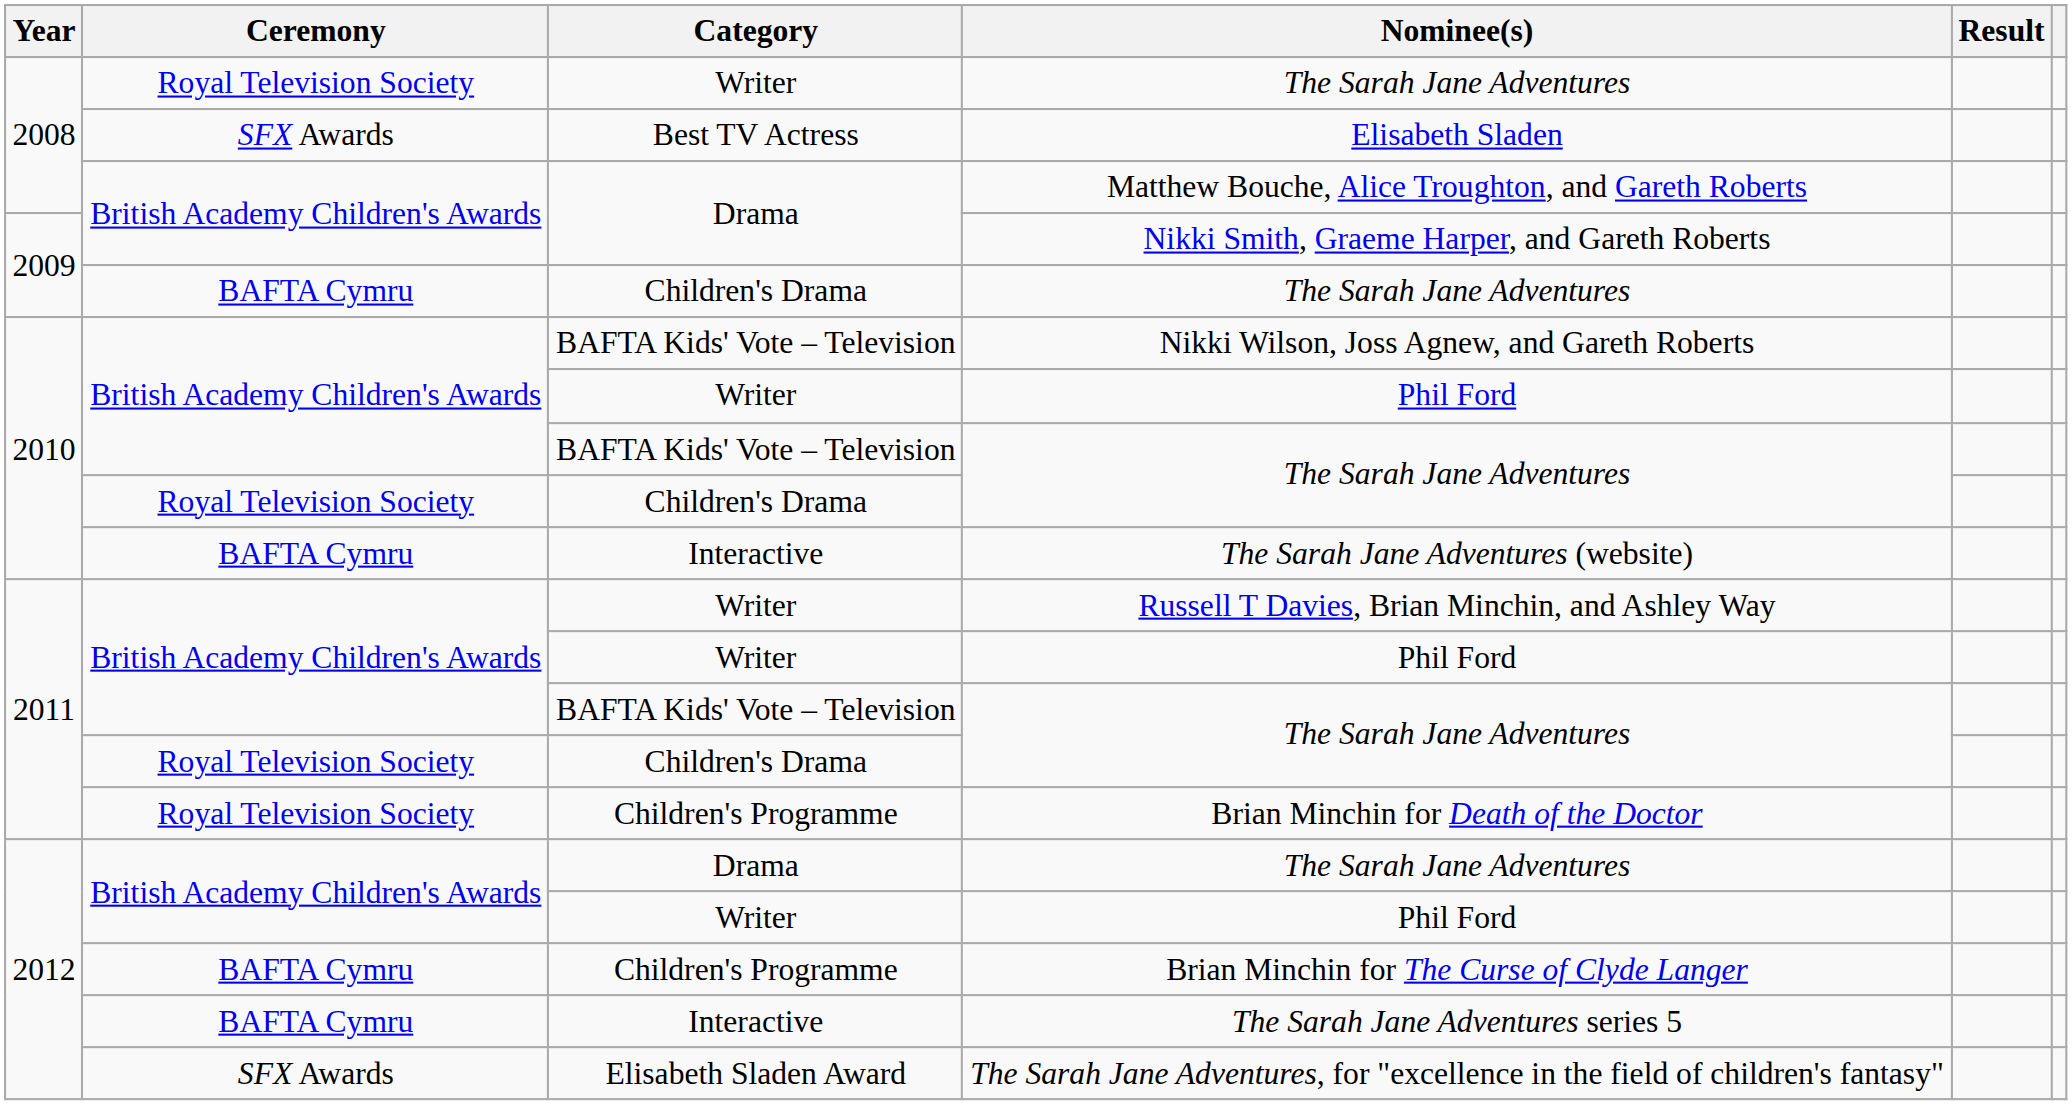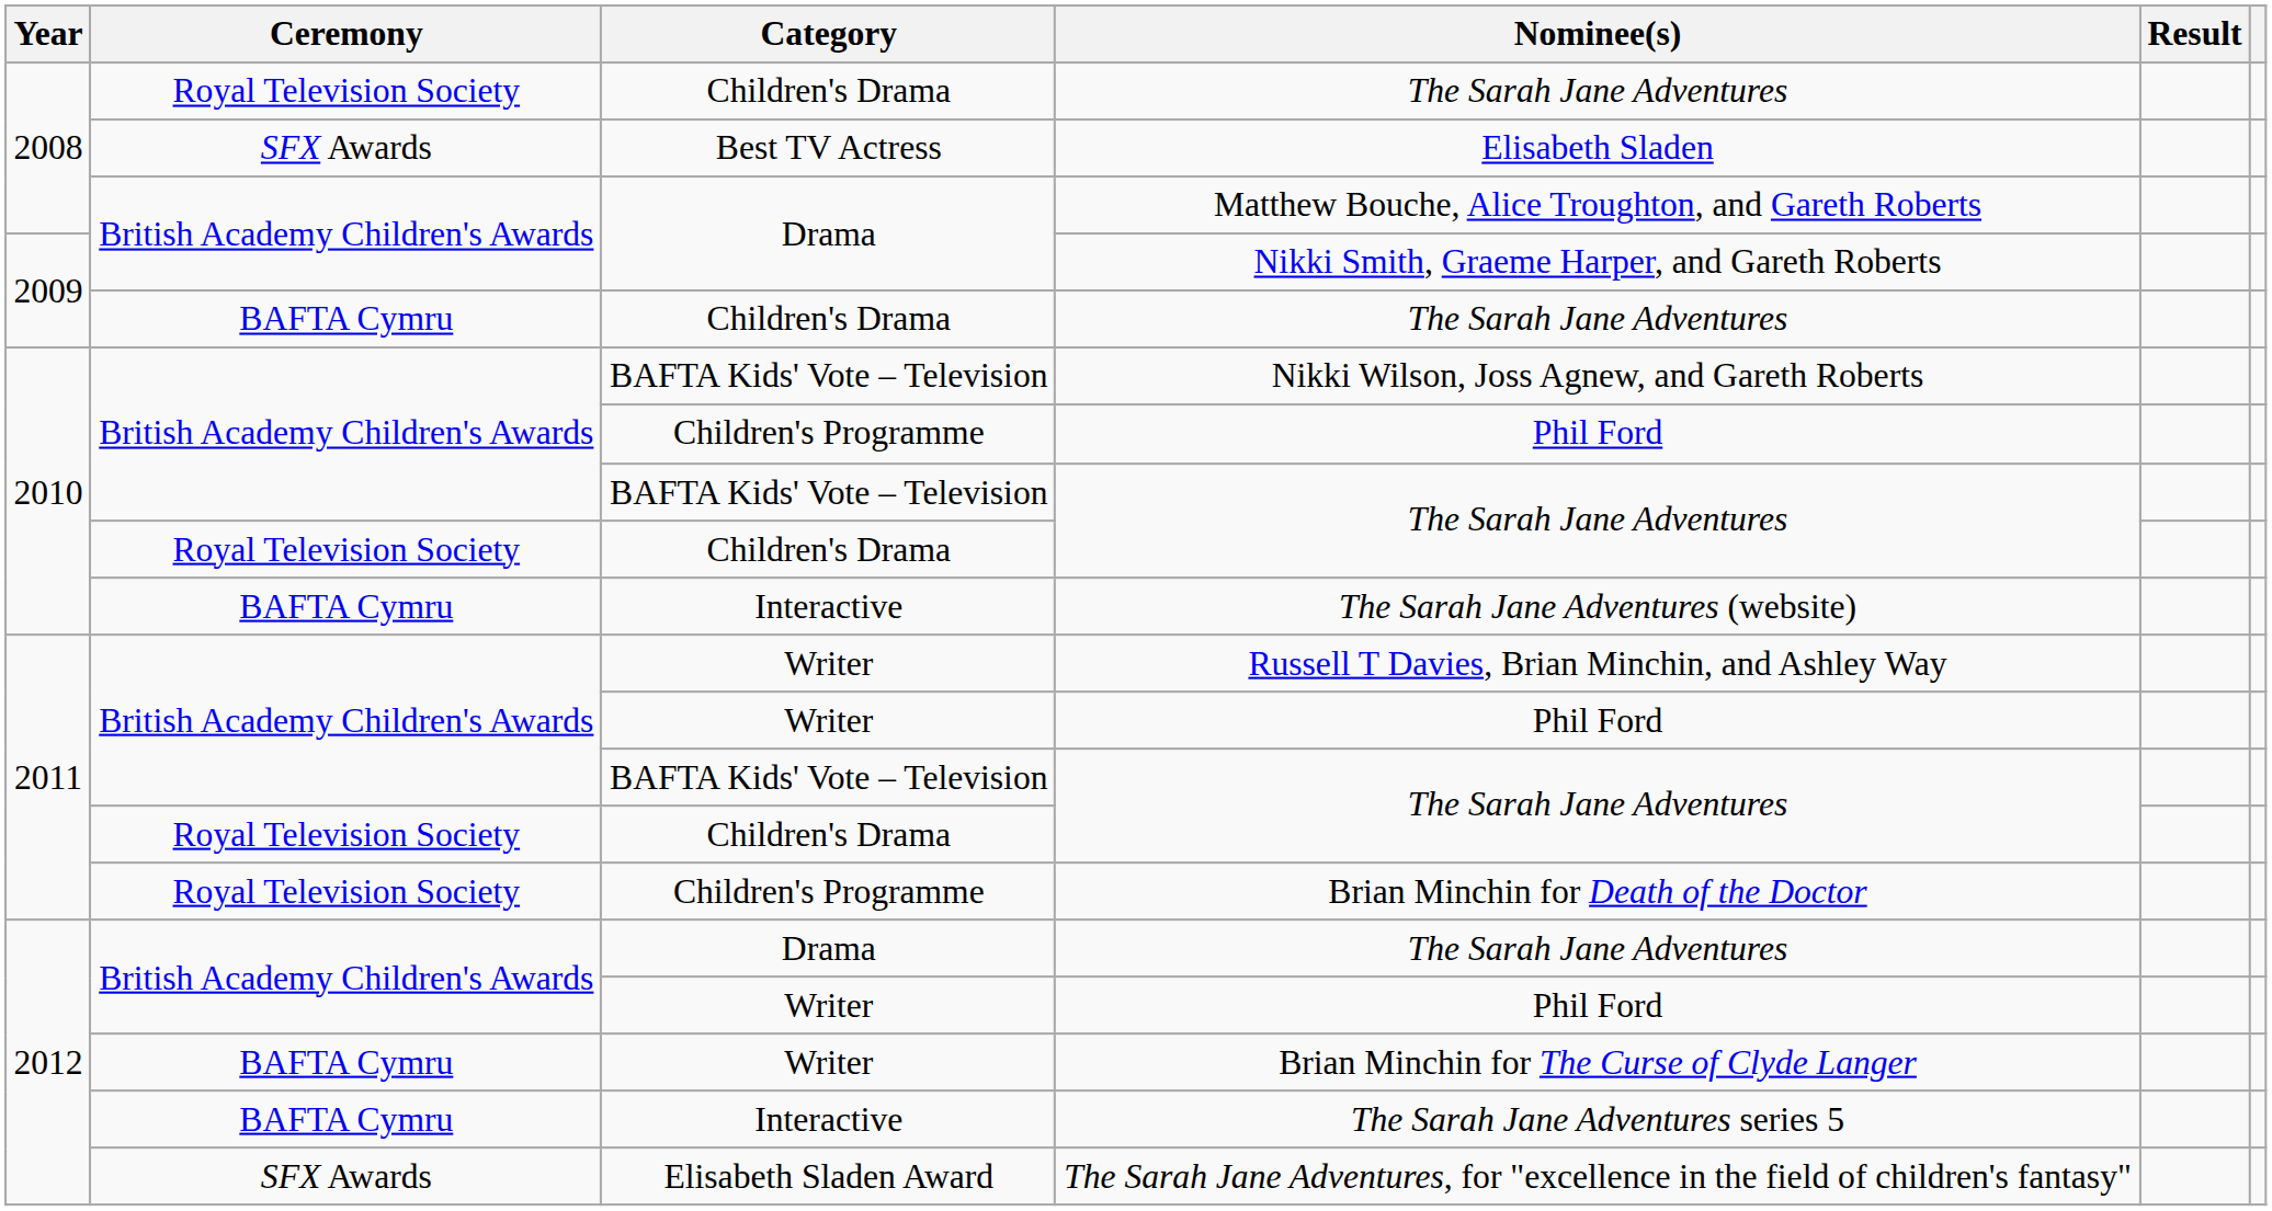 <table class="wikitable" style="font-size:95%; text-align:center;">
 <tr>
 <th>Year</th>
 <th>Ceremony</th>
 <th>Category</th>
 <th>Nominee(s)</th>
 <th>Result</th>
 <th></th>
 </tr>
 <tr>
 <td rowspan="3">2008</td>
 <td><a href='#'>Royal Television Society</a></td>
-<td>Writer</td>
+<td>Children's Drama</td>
 <td><em>The Sarah Jane Adventures</em></td>
 <td></td>
 <td></td>
 </tr>
 <tr>
 <td><em><a href='#'>SFX</a></em> Awards</td>
 <td>Best TV Actress</td>
 <td><a href='#'>Elisabeth Sladen</a></td>
 <td></td>
 <td></td>
 </tr>
 <tr>
 <td rowspan="2"><a href='#'>British Academy Children's Awards</a></td>
 <td rowspan="2">Drama</td>
 <td>Matthew Bouche, <a href='#'>Alice Troughton</a>, and <a href='#'>Gareth Roberts</a></td>
 <td></td>
 <td></td>
 </tr>
 <tr>
 <td rowspan="2">2009</td>
 <td><a href='#'>Nikki Smith</a>, <a href='#'>Graeme Harper</a>, and Gareth Roberts</td>
 <td></td>
 <td></td>
 </tr>
 <tr>
 <td><a href='#'>BAFTA Cymru</a></td>
 <td>Children's Drama</td>
 <td><em>The Sarah Jane Adventures</em></td>
 <td></td>
 <td></td>
 </tr>
 <tr>
 <td rowspan="5">2010</td>
 <td rowspan="3"><a href='#'>British Academy Children's Awards</a></td>
 <td>BAFTA Kids' Vote – Television</td>
 <td>Nikki Wilson, Joss Agnew, and Gareth Roberts</td>
 <td></td>
 <td></td>
 </tr>
 <tr>
-<td>Writer</td>
+<td>Children's Programme</td>
 <td><a href='#'>Phil Ford</a></td>
 <td></td>
 <td></td>
 </tr>
 <tr>
 <td>BAFTA Kids' Vote – Television</td>
 <td rowspan="2"><em>The Sarah Jane Adventures</em></td>
 <td></td>
 <td></td>
 </tr>
 <tr>
 <td><a href='#'>Royal Television Society</a></td>
 <td>Children's Drama</td>
 <td></td>
 <td></td>
 </tr>
 <tr>
 <td><a href='#'>BAFTA Cymru</a></td>
 <td>Interactive</td>
 <td><em>The Sarah Jane Adventures</em> (website)</td>
 <td></td>
 <td></td>
 </tr>
 <tr>
 <td rowspan="5">2011</td>
 <td rowspan="3"><a href='#'>British Academy Children's Awards</a></td>
 <td>Writer</td>
 <td><a href='#'>Russell T Davies</a>, Brian Minchin, and Ashley Way</td>
 <td></td>
 <td></td>
 </tr>
 <tr>
 <td>Writer</td>
 <td>Phil Ford</td>
 <td></td>
 <td></td>
 </tr>
 <tr>
 <td>BAFTA Kids' Vote – Television</td>
 <td rowspan="2"><em>The Sarah Jane Adventures</em></td>
 <td></td>
 <td></td>
 </tr>
 <tr>
 <td><a href='#'>Royal Television Society</a></td>
 <td>Children's Drama</td>
 <td></td>
 <td></td>
 </tr>
 <tr>
 <td><a href='#'>Royal Television Society</a></td>
 <td>Children's Programme</td>
 <td>Brian Minchin for <em><a href='#'>Death of the Doctor</a></em></td>
 <td></td>
 <td></td>
 </tr>
 <tr>
 <td rowspan="5">2012</td>
 <td rowspan="2"><a href='#'>British Academy Children's Awards</a></td>
 <td>Drama</td>
 <td><em>The Sarah Jane Adventures</em></td>
 <td></td>
 <td></td>
 </tr>
 <tr>
 <td>Writer</td>
 <td>Phil Ford</td>
 <td></td>
 <td></td>
 </tr>
 <tr>
 <td><a href='#'>BAFTA Cymru</a></td>
-<td>Children's Programme</td>
+<td>Writer</td>
 <td>Brian Minchin for <em><a href='#'>The Curse of Clyde Langer</a></em></td>
 <td></td>
 <td></td>
 </tr>
 <tr>
 <td><a href='#'>BAFTA Cymru</a></td>
 <td>Interactive</td>
 <td><em>The Sarah Jane Adventures</em> series 5</td>
 <td></td>
 <td></td>
 </tr>
 <tr>
 <td><em>SFX</em> Awards</td>
 <td>Elisabeth Sladen Award</td>
 <td><em>The Sarah Jane Adventures</em>, for "excellence in the field of children's fantasy"</td>
 <td></td>
 <td></td>
 </tr>
 </table>
